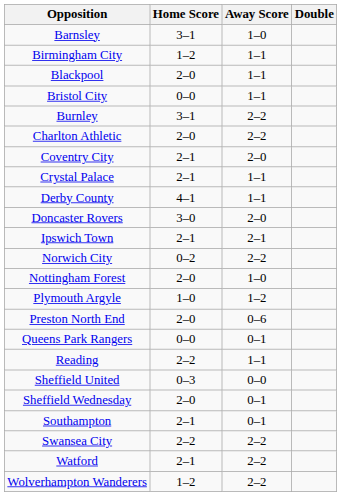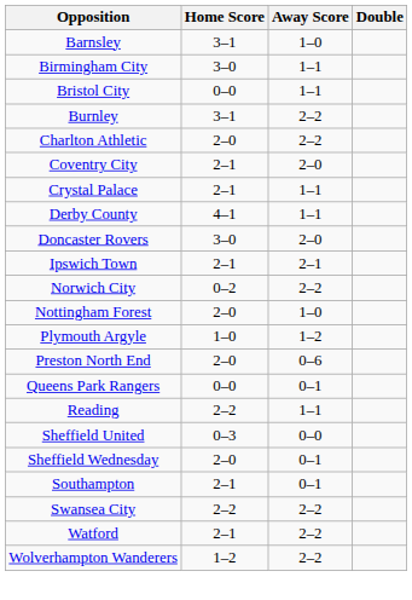 <table class="wikitable" style="text-align: center">
 <tr>
 <th>Opposition</th>
 <th>Home Score</th>
 <th>Away Score</th>
 <th>Double</th>
 </tr>
 <tr>
 <td><a href='#'>Barnsley</a></td>
 <td>3–1</td>
 <td>1–0</td>
 <td></td>
 </tr>
 <tr>
 <td><a href='#'>Birmingham City</a></td>
-<td>1–2</td>
-<td>1–1</td>
-<td></td>
-</tr>
-<tr>
-<td><a href='#'>Blackpool</a></td>
-<td>2–0</td>
+<td>3–0</td>
 <td>1–1</td>
 <td></td>
 </tr>
 <tr>
 <td><a href='#'>Bristol City</a></td>
 <td>0–0</td>
 <td>1–1</td>
 <td></td>
 </tr>
 <tr>
 <td><a href='#'>Burnley</a></td>
 <td>3–1</td>
 <td>2–2</td>
 <td></td>
 </tr>
 <tr>
 <td><a href='#'>Charlton Athletic</a></td>
 <td>2–0</td>
 <td>2–2</td>
 <td></td>
 </tr>
 <tr>
 <td><a href='#'>Coventry City</a></td>
 <td>2–1</td>
 <td>2–0</td>
 <td></td>
 </tr>
 <tr>
 <td><a href='#'>Crystal Palace</a></td>
 <td>2–1</td>
 <td>1–1</td>
 <td></td>
 </tr>
 <tr>
 <td><a href='#'>Derby County</a></td>
 <td>4–1</td>
 <td>1–1</td>
 <td></td>
 </tr>
 <tr>
 <td><a href='#'>Doncaster Rovers</a></td>
 <td>3–0</td>
 <td>2–0</td>
 <td></td>
 </tr>
 <tr>
 <td><a href='#'>Ipswich Town</a></td>
 <td>2–1</td>
 <td>2–1</td>
 <td></td>
 </tr>
 <tr>
 <td><a href='#'>Norwich City</a></td>
 <td>0–2</td>
 <td>2–2</td>
 <td></td>
 </tr>
 <tr>
 <td><a href='#'>Nottingham Forest</a></td>
 <td>2–0</td>
 <td>1–0</td>
 <td></td>
 </tr>
 <tr>
 <td><a href='#'>Plymouth Argyle</a></td>
 <td>1–0</td>
 <td>1–2</td>
 <td></td>
 </tr>
 <tr>
 <td><a href='#'>Preston North End</a></td>
 <td>2–0</td>
 <td>0–6</td>
 <td></td>
 </tr>
 <tr>
 <td><a href='#'>Queens Park Rangers</a></td>
 <td>0–0</td>
 <td>0–1</td>
 <td></td>
 </tr>
 <tr>
 <td><a href='#'>Reading</a></td>
 <td>2–2</td>
 <td>1–1</td>
 <td></td>
 </tr>
 <tr>
 <td><a href='#'>Sheffield United</a></td>
 <td>0–3</td>
 <td>0–0</td>
 <td></td>
 </tr>
 <tr>
 <td><a href='#'>Sheffield Wednesday</a></td>
 <td>2–0</td>
 <td>0–1</td>
 <td></td>
 </tr>
 <tr>
 <td><a href='#'>Southampton</a></td>
 <td>2–1</td>
 <td>0–1</td>
 <td></td>
 </tr>
 <tr>
 <td><a href='#'>Swansea City</a></td>
 <td>2–2</td>
 <td>2–2</td>
 <td></td>
 </tr>
 <tr>
 <td><a href='#'>Watford</a></td>
 <td>2–1</td>
 <td>2–2</td>
 <td></td>
 </tr>
 <tr>
 <td><a href='#'>Wolverhampton Wanderers</a></td>
 <td>1–2</td>
 <td>2–2</td>
 <td></td>
 </tr>
 </table>
